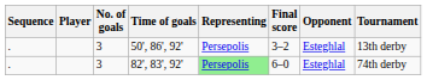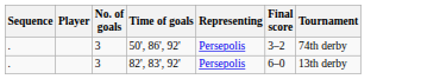 <table class="wikitable sortable" style="font-size:90%;">
 <tr>
 <th>Sequence<br></th>
 <th>Player</th>
 <th>No. of<br>goals</th>
 <th>Time of goals</th>
 <th>Representing</th>
 <th>Final<br>score</th>
-<th>Opponent</th>
 <th>Tournament</th>
 </tr>
 <tr>
 <td>.</td>
 <td> </td>
 <td>3</td>
 <td>50', 86', 92'</td>
 <td><a href='#'>Persepolis</a></td>
 <td>3–2</td>
-<td><a href='#'>Esteghlal</a></td>
-<td>13th derby</td>
+<td>74th derby</td>
 </tr>
 <tr>
 <td>.</td>
 <td> </td>
 <td>3</td>
 <td>82', 83', 92'</td>
-<td style="background: lightgreen;"><a href='#'>Persepolis</a></td>
+<td><a href='#'>Persepolis</a></td>
 <td>6–0</td>
-<td><a href='#'>Esteghlal</a></td>
-<td>74th derby</td>
+<td>13th derby</td>
 </tr>
 </table>
